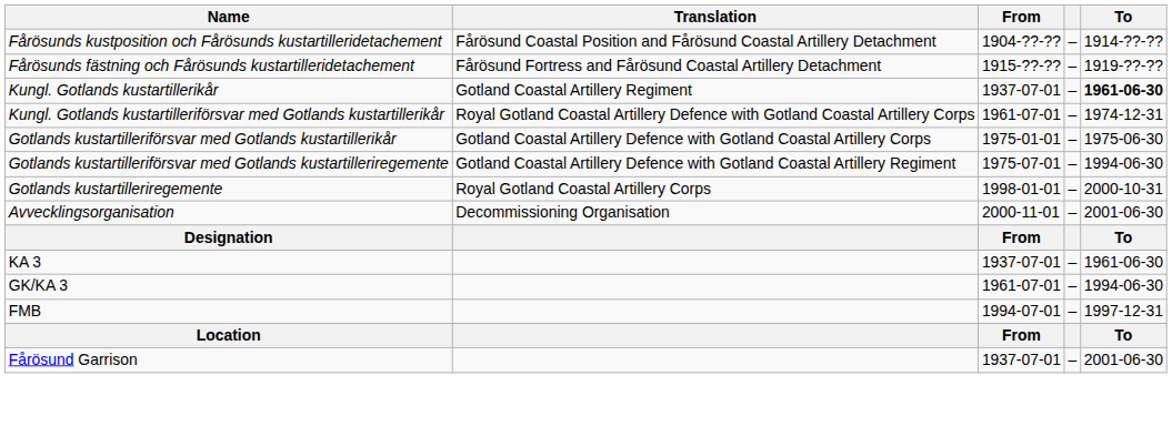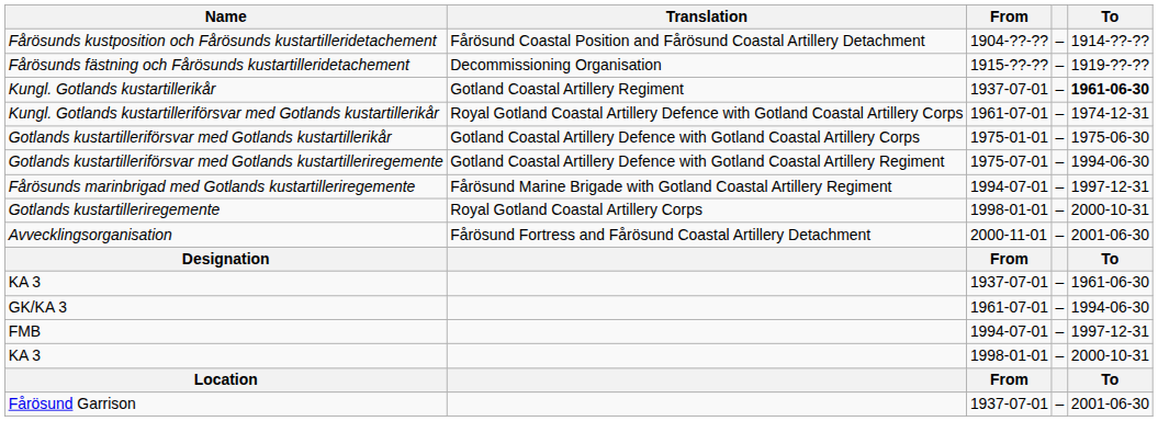 <table class="wikitable">
 <tr>
 <th style="font-weight:bold;">Name</th>
 <th style="font-weight:bold;">Translation</th>
 <th style="text-align: center; font-weight:bold;">From</th>
 <th></th>
 <th style="text-align: center; font-weight:bold;">To</th>
 </tr>
 <tr>
 <td style="font-style:italic;">Fårösunds kustposition och Fårösunds kustartilleridetachement</td>
 <td>Fårösund Coastal Position and Fårösund Coastal Artillery Detachment</td>
 <td>1904-??-??</td>
 <td>–</td>
 <td>1914-??-??</td>
 </tr>
 <tr>
 <td style="font-style:italic;">Fårösunds fästning och Fårösunds kustartilleridetachement</td>
-<td>Fårösund Fortress and Fårösund Coastal Artillery Detachment</td>
+<td>Decommissioning Organisation</td>
 <td>1915-??-??</td>
 <td>–</td>
 <td>1919-??-??</td>
 </tr>
 <tr>
 <td style="font-style:italic;">Kungl. Gotlands kustartillerikår</td>
 <td>Gotland Coastal Artillery Regiment</td>
 <td>1937-07-01</td>
 <td>–</td>
 <td><strong>1961-06-30</strong></td>
 </tr>
 <tr>
 <td style="font-style:italic;">Kungl. Gotlands kustartilleriförsvar med Gotlands kustartillerikår</td>
 <td>Royal Gotland Coastal Artillery Defence with Gotland Coastal Artillery Corps</td>
 <td>1961-07-01</td>
 <td>–</td>
 <td>1974-12-31</td>
 </tr>
 <tr>
 <td style="font-style:italic;">Gotlands kustartilleriförsvar med Gotlands kustartillerikår</td>
 <td>Gotland Coastal Artillery Defence with Gotland Coastal Artillery Corps</td>
 <td>1975-01-01</td>
 <td>–</td>
 <td>1975-06-30</td>
 </tr>
 <tr>
 <td style="font-style:italic;">Gotlands kustartilleriförsvar med Gotlands kustartilleriregemente</td>
 <td>Gotland Coastal Artillery Defence with Gotland Coastal Artillery Regiment</td>
 <td>1975-07-01</td>
 <td>–</td>
 <td>1994-06-30</td>
 </tr>
 <tr>
+<td style="font-style:italic;">Fårösunds marinbrigad med Gotlands kustartilleriregemente</td>
+<td>Fårösund Marine Brigade with Gotland Coastal Artillery Regiment</td>
+<td>1994-07-01</td>
+<td>–</td>
+<td>1997-12-31</td>
+</tr>
+<tr>
 <td style="font-style:italic;">Gotlands kustartilleriregemente</td>
 <td>Royal Gotland Coastal Artillery Corps</td>
 <td>1998-01-01</td>
 <td>–</td>
 <td>2000-10-31</td>
 </tr>
 <tr>
 <td style="font-style:italic;">Avvecklingsorganisation</td>
-<td>Decommissioning Organisation</td>
+<td>Fårösund Fortress and Fårösund Coastal Artillery Detachment</td>
 <td>2000-11-01</td>
 <td>–</td>
 <td>2001-06-30</td>
 </tr>
 <tr>
 <th style="font-weight:bold;">Designation</th>
 <th style="font-weight:bold;"></th>
 <th style="text-align: center; font-weight:bold;">From</th>
 <th></th>
 <th style="text-align: center; font-weight:bold;">To</th>
 </tr>
 <tr>
 <td>KA 3</td>
 <td></td>
 <td style="text-align: center;">1937-07-01</td>
 <td style="text-align: center;">–</td>
 <td style="text-align: center;">1961-06-30</td>
 </tr>
 <tr>
 <td>GK/KA 3</td>
 <td></td>
 <td style="text-align: center;">1961-07-01</td>
 <td style="text-align: center;">–</td>
 <td style="text-align: center;">1994-06-30</td>
 </tr>
 <tr>
 <td>FMB</td>
 <td></td>
 <td style="text-align: center;">1994-07-01</td>
 <td style="text-align: center;">–</td>
 <td style="text-align: center;">1997-12-31</td>
 </tr>
 <tr>
+<td>KA 3</td>
+<td></td>
+<td style="text-align: center;">1998-01-01</td>
+<td style="text-align: center;">–</td>
+<td style="text-align: center;">2000-10-31</td>
+</tr>
+<tr>
 <th style="font-weight:bold;">Location</th>
 <th style="font-weight:bold;"></th>
 <th style="text-align: center; font-weight:bold;">From</th>
 <th></th>
 <th style="text-align: center; font-weight:bold;">To</th>
 </tr>
 <tr>
 <td><a href='#'>Fårösund</a> Garrison</td>
 <td></td>
 <td style="text-align: center;">1937-07-01</td>
 <td style="text-align: center;">–</td>
 <td style="text-align: center;">2001-06-30</td>
 </tr>
 </table>
